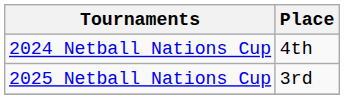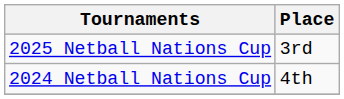 <table class="wikitable collapsible">
 <tr>
 <th>Tournaments</th>
 <th>Place</th>
 </tr>
 <tr>
+<td><a href='#'>2025 Netball Nations Cup</a></td>
+<td>3rd</td>
+</tr>
+<tr>
 <td><a href='#'>2024 Netball Nations Cup</a></td>
 <td>4th</td>
 </tr>
 <tr>
-<td><a href='#'>2025 Netball Nations Cup</a></td>
-<td>3rd</td>
-</tr>
-<tr>
 </tr>
 </table>
